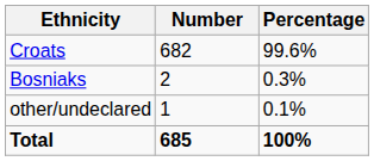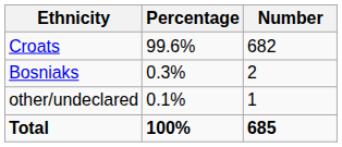 <table class="wikitable">
 <tr>
 <th width="100px">Ethnicity</th>
+<th width="80px">Percentage</th>
 <th width="80px">Number</th>
-<th width="80px">Percentage</th>
 </tr>
 <tr>
 <td><a href='#'>Croats</a></td>
+<td>99.6%</td>
 <td>682</td>
-<td>99.6%</td>
 </tr>
 <tr>
 <td><a href='#'>Bosniaks</a></td>
+<td>0.3%</td>
 <td>2</td>
-<td>0.3%</td>
 </tr>
 <tr>
 <td>other/undeclared</td>
+<td>0.1%</td>
 <td>1</td>
-<td>0.1%</td>
 </tr>
 <tr>
 <td><strong>Total</strong></td>
+<td><strong>100%</strong></td>
 <td><strong>685</strong></td>
-<td><strong>100%</strong></td>
 </tr>
 </table>
